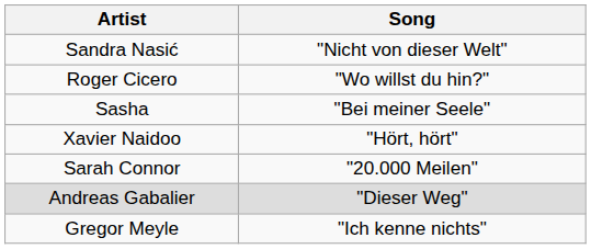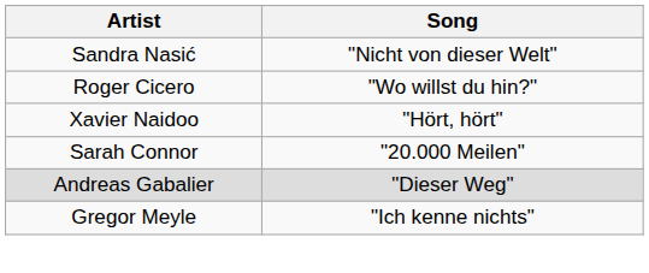 <table class="wikitable plainrowheaders" style="text-align:center;" border="1">
 <tr>
 <th scope="col" rowspan="1" style="width:12em;">Artist</th>
 <th scope="col" rowspan="1" style="width:18em;">Song</th>
 </tr>
 <tr>
 <td scope="row">Sandra Nasić</td>
 <td>"Nicht von dieser Welt"</td>
 </tr>
 <tr>
 <td scope="row">Roger Cicero</td>
 <td>"Wo willst du hin?"</td>
-</tr>
-<tr>
-<td scope="row">Sasha</td>
-<td>"Bei meiner Seele"</td>
 </tr>
 <tr>
 <td scope="row">Xavier Naidoo</td>
 <td>"Hört, hört"</td>
 </tr>
 <tr>
 <td scope="row">Sarah Connor</td>
 <td>"20.000 Meilen"</td>
 </tr>
 <tr style="background:#ddd;">
 <td scope="row">Andreas Gabalier</td>
 <td>"Dieser Weg"</td>
 </tr>
 <tr>
 <td scope="row">Gregor Meyle</td>
 <td>"Ich kenne nichts"</td>
 </tr>
 </table>
